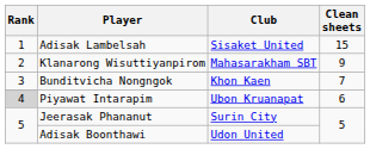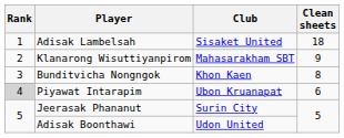 <table class="wikitable" style="text-align:center">
 <tr>
 <th>Rank</th>
 <th>Player</th>
 <th>Club</th>
 <th>Clean<br>sheets</th>
 </tr>
 <tr>
 <td>1</td>
 <td align="left"> Adisak Lambelsah</td>
 <td align="left"><a href='#'>Sisaket United</a></td>
-<td>15</td>
+<td>18</td>
 </tr>
 <tr>
 <td>2</td>
 <td align="left"> Klanarong Wisuttiyanpirom</td>
 <td align="left"><a href='#'>Mahasarakham SBT</a></td>
 <td>9</td>
 </tr>
 <tr>
 <td>3</td>
 <td align="left"> Bunditvicha Nongngok</td>
 <td align="left"><a href='#'>Khon Kaen</a></td>
-<td>7</td>
+<td>8</td>
 </tr>
 <tr>
 <td style="background: lightgrey;">4</td>
 <td align="left"> Piyawat Intarapim</td>
 <td align="left"><a href='#'>Ubon Kruanapat</a></td>
 <td>6</td>
 </tr>
 <tr>
 <td rowspan="2">5</td>
 <td align="left"> Jeerasak Phananut</td>
 <td align="left"><a href='#'>Surin City</a></td>
 <td rowspan="2">5</td>
 </tr>
 <tr>
 <td align="left"> Adisak Boonthawi</td>
 <td align="left"><a href='#'>Udon United</a></td>
 </tr>
 </table>
